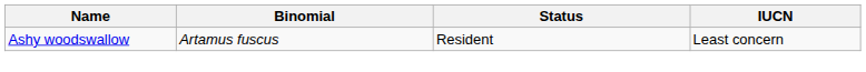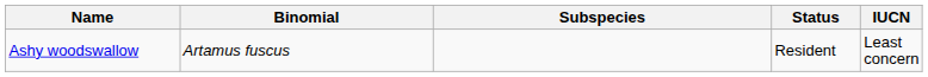 <table width=60% class="wikitable">
 <tr>
 <th width=20%>Name</th>
 <th width=30%>Binomial</th>
+<th width=40%>Subspecies</th>
 <th width=30%>Status</th>
 <th width=30%>IUCN</th>
 </tr>
 <tr>
 <td><a href='#'>Ashy woodswallow</a><br></td>
 <td><em>Artamus fuscus</em></td>
+<td></td>
 <td>Resident</td>
 <td>Least concern</td>
 </tr>
 </table>
